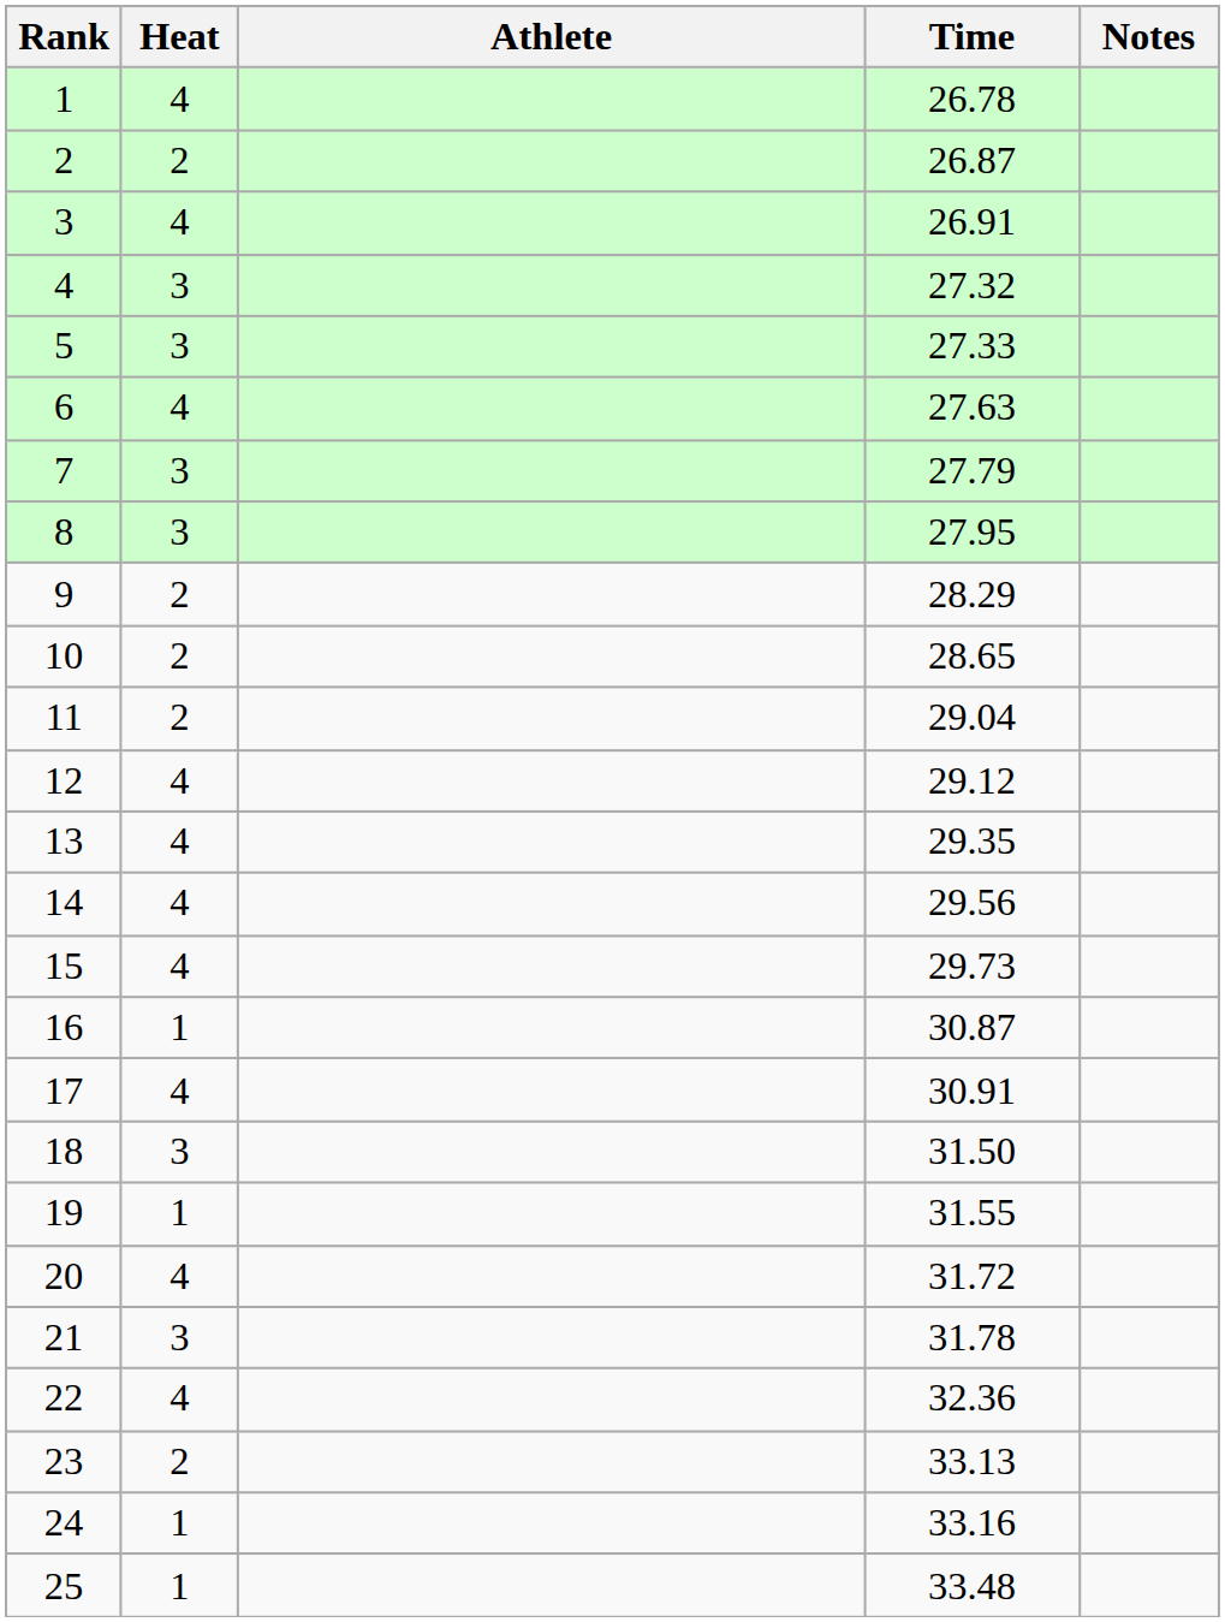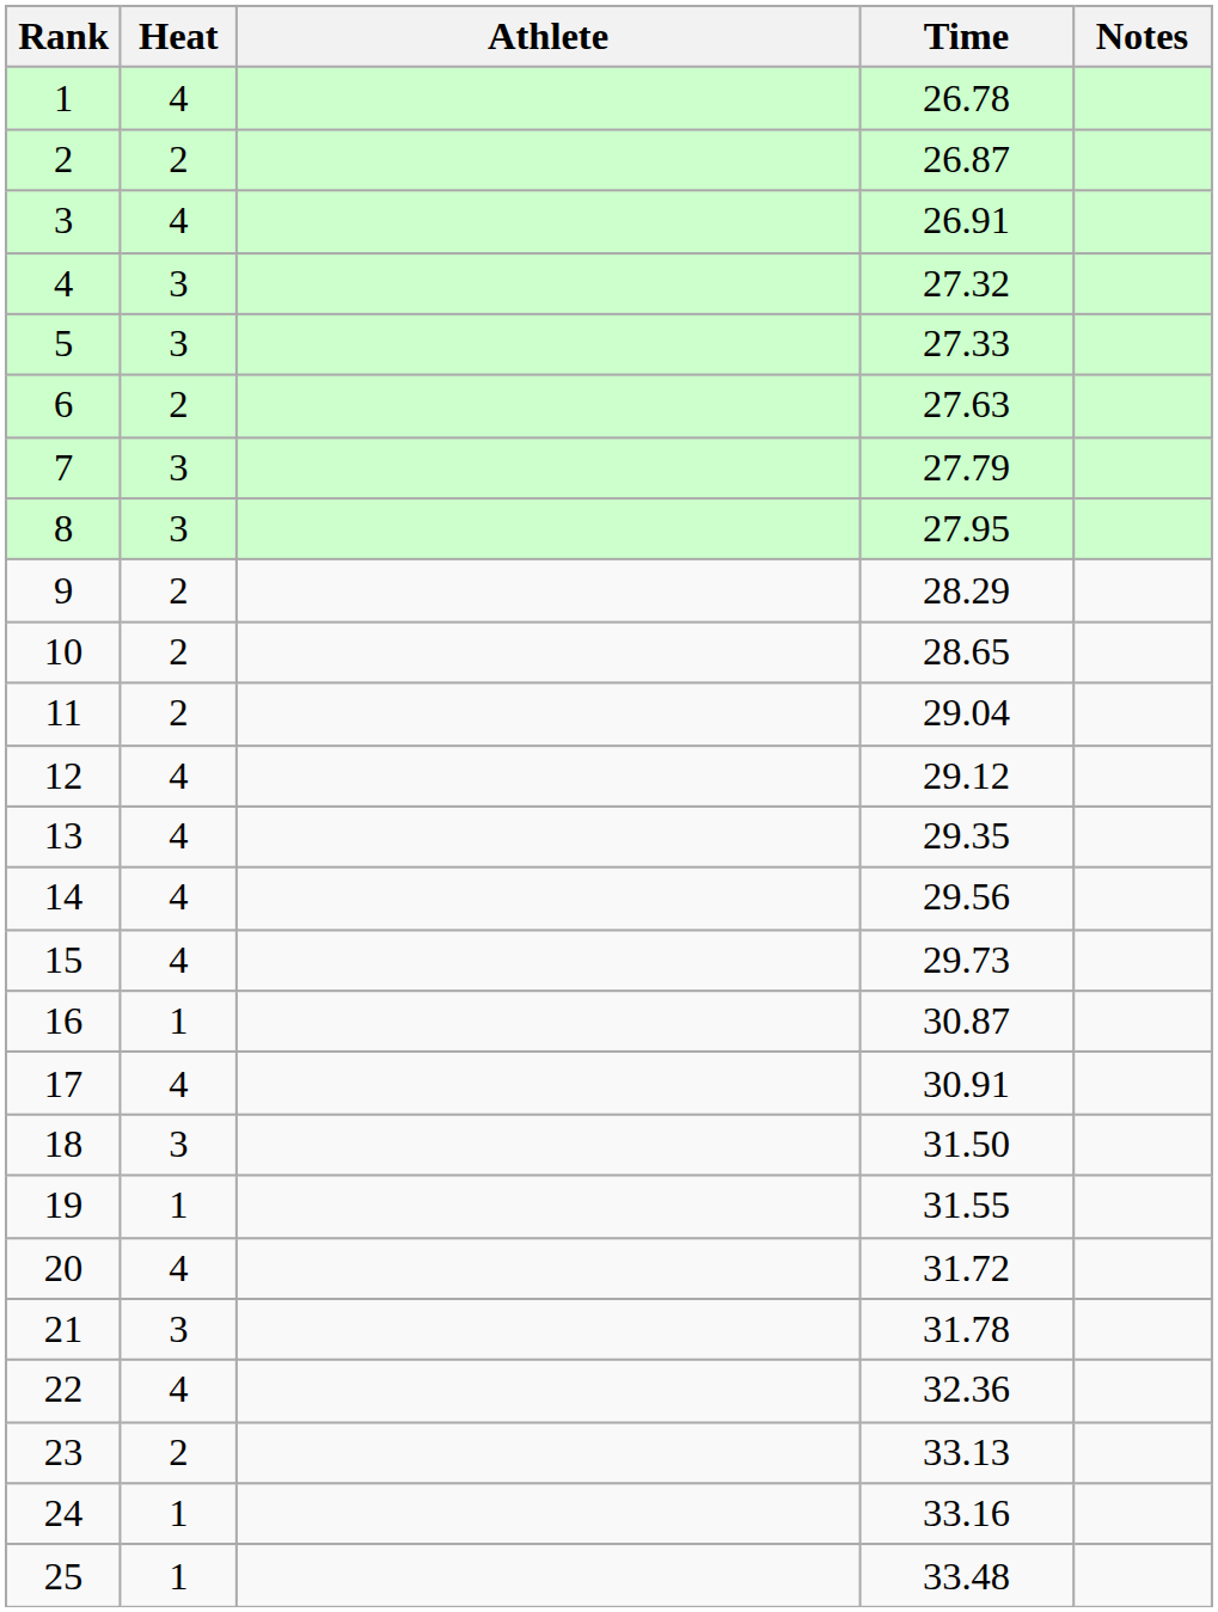 <table class="wikitable" style="text-align:center">
 <tr>
 <th width=40>Rank</th>
 <th width=40>Heat</th>
 <th width=250>Athlete</th>
 <th width=80>Time</th>
 <th width=50>Notes</th>
 </tr>
 <tr bgcolor="ccffcc">
 <td>1</td>
 <td>4</td>
 <td align=left></td>
 <td>26.78</td>
 <td></td>
 </tr>
 <tr bgcolor="ccffcc">
 <td>2</td>
 <td>2</td>
 <td align=left></td>
 <td>26.87</td>
 <td></td>
 </tr>
 <tr bgcolor="ccffcc">
 <td>3</td>
 <td>4</td>
 <td align=left></td>
 <td>26.91</td>
 <td></td>
 </tr>
 <tr bgcolor="ccffcc">
 <td>4</td>
 <td>3</td>
 <td align=left></td>
 <td>27.32</td>
 <td></td>
 </tr>
 <tr bgcolor="ccffcc">
 <td>5</td>
 <td>3</td>
 <td align=left></td>
 <td>27.33</td>
 <td></td>
 </tr>
 <tr bgcolor="ccffcc">
 <td>6</td>
-<td>4</td>
+<td>2</td>
 <td align=left></td>
 <td>27.63</td>
 <td></td>
 </tr>
 <tr bgcolor="ccffcc">
 <td>7</td>
 <td>3</td>
 <td align=left></td>
 <td>27.79</td>
 <td></td>
 </tr>
 <tr bgcolor="ccffcc">
 <td>8</td>
 <td>3</td>
 <td align=left></td>
 <td>27.95</td>
 <td></td>
 </tr>
 <tr>
 <td>9</td>
 <td>2</td>
 <td align=left></td>
 <td>28.29</td>
 <td></td>
 </tr>
 <tr>
 <td>10</td>
 <td>2</td>
 <td align=left></td>
 <td>28.65</td>
 <td></td>
 </tr>
 <tr>
 <td>11</td>
 <td>2</td>
 <td align=left></td>
 <td>29.04</td>
 <td></td>
 </tr>
 <tr>
 <td>12</td>
 <td>4</td>
 <td align=left></td>
 <td>29.12</td>
 <td></td>
 </tr>
 <tr>
 <td>13</td>
 <td>4</td>
 <td align=left></td>
 <td>29.35</td>
 <td></td>
 </tr>
 <tr>
 <td>14</td>
 <td>4</td>
 <td align=left></td>
 <td>29.56</td>
 <td></td>
 </tr>
 <tr>
 <td>15</td>
 <td>4</td>
 <td align=left></td>
 <td>29.73</td>
 <td></td>
 </tr>
 <tr>
 <td>16</td>
 <td>1</td>
 <td align=left></td>
 <td>30.87</td>
 <td></td>
 </tr>
 <tr>
 <td>17</td>
 <td>4</td>
 <td align=left></td>
 <td>30.91</td>
 <td></td>
 </tr>
 <tr>
 <td>18</td>
 <td>3</td>
 <td align=left></td>
 <td>31.50</td>
 <td></td>
 </tr>
 <tr>
 <td>19</td>
 <td>1</td>
 <td align=left></td>
 <td>31.55</td>
 <td></td>
 </tr>
 <tr>
 <td>20</td>
 <td>4</td>
 <td align=left></td>
 <td>31.72</td>
 <td></td>
 </tr>
 <tr>
 <td>21</td>
 <td>3</td>
 <td align=left></td>
 <td>31.78</td>
 <td></td>
 </tr>
 <tr>
 <td>22</td>
 <td>4</td>
 <td align=left></td>
 <td>32.36</td>
 <td></td>
 </tr>
 <tr>
 <td>23</td>
 <td>2</td>
 <td align=left></td>
 <td>33.13</td>
 <td></td>
 </tr>
 <tr>
 <td>24</td>
 <td>1</td>
 <td align=left></td>
 <td>33.16</td>
 <td></td>
 </tr>
 <tr>
 <td>25</td>
 <td>1</td>
 <td align=left></td>
 <td>33.48</td>
 <td></td>
 </tr>
 </table>
